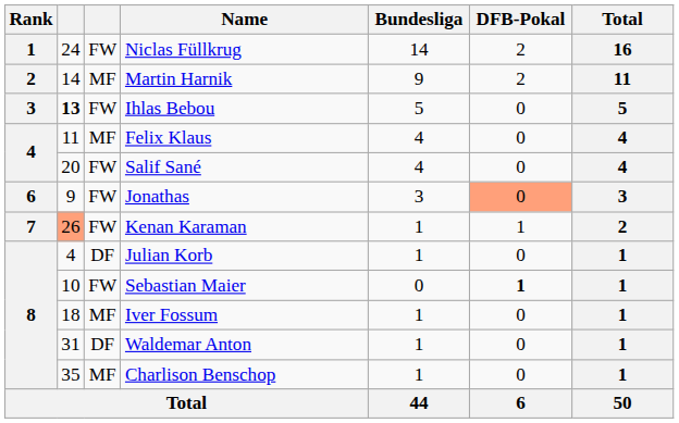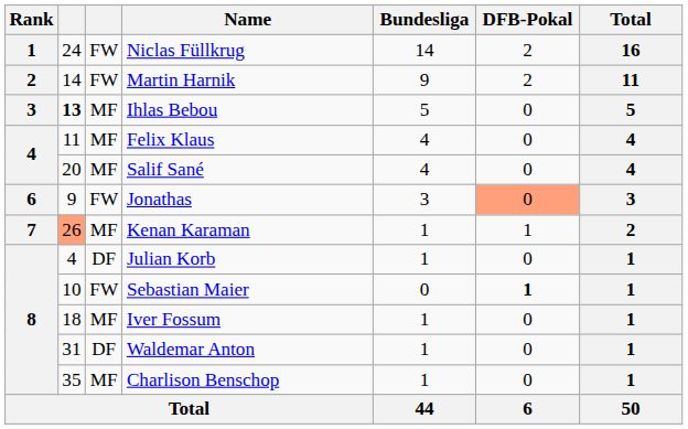 <table class="wikitable" style="text-align:center;">
 <tr>
 <th>Rank</th>
 <th width=15></th>
 <th width=15></th>
 <th width=205>Name</th>
 <th width=80>Bundesliga</th>
 <th width=80>DFB-Pokal</th>
 <th width=80>Total</th>
 </tr>
 <tr>
 <th>1</th>
 <td>24</td>
 <td>FW</td>
 <td align="left"> <a href='#'>Niclas Füllkrug</a></td>
 <td>14</td>
 <td>2</td>
 <th>16</th>
 </tr>
 <tr>
 <th>2</th>
 <td>14</td>
-<td>MF</td>
+<td>FW</td>
 <td align="left"> <a href='#'>Martin Harnik</a></td>
 <td>9</td>
 <td>2</td>
 <th>11</th>
 </tr>
 <tr>
 <th>3</th>
 <td><strong>13</strong></td>
-<td>FW</td>
+<td>MF</td>
 <td align="left"> <a href='#'>Ihlas Bebou</a></td>
 <td>5</td>
 <td>0</td>
 <th>5</th>
 </tr>
 <tr>
 <th rowspan=2>4</th>
 <td>11</td>
 <td>MF</td>
 <td align="left"> <a href='#'>Felix Klaus</a></td>
 <td>4</td>
 <td>0</td>
 <th>4</th>
 </tr>
 <tr>
 <td>20</td>
-<td>FW</td>
+<td>MF</td>
 <td align="left"> <a href='#'>Salif Sané</a></td>
 <td>4</td>
 <td>0</td>
 <th>4</th>
 </tr>
 <tr>
 <th>6</th>
 <td>9</td>
 <td>FW</td>
 <td align="left"> <a href='#'>Jonathas</a></td>
 <td>3</td>
 <td style="background: lightsalmon;">0</td>
 <th>3</th>
 </tr>
 <tr>
 <th>7</th>
 <td style="background: lightsalmon;">26</td>
-<td>FW</td>
+<td>MF</td>
 <td align="left"> <a href='#'>Kenan Karaman</a></td>
 <td>1</td>
 <td>1</td>
 <th>2</th>
 </tr>
 <tr>
 <th rowspan=5>8</th>
 <td>4</td>
 <td>DF</td>
 <td align="left"> <a href='#'>Julian Korb</a></td>
 <td>1</td>
 <td>0</td>
 <th>1</th>
 </tr>
 <tr>
 <td>10</td>
 <td>FW</td>
 <td align="left"> <a href='#'>Sebastian Maier</a></td>
 <td>0</td>
 <td><strong>1</strong></td>
 <th>1</th>
 </tr>
 <tr>
 <td>18</td>
 <td>MF</td>
 <td align="left"> <a href='#'>Iver Fossum</a></td>
 <td>1</td>
 <td>0</td>
 <th>1</th>
 </tr>
 <tr>
 <td>31</td>
 <td>DF</td>
 <td align="left"> <a href='#'>Waldemar Anton</a></td>
 <td>1</td>
 <td>0</td>
 <th>1</th>
 </tr>
 <tr>
 <td>35</td>
 <td>MF</td>
 <td align="left"> <a href='#'>Charlison Benschop</a></td>
 <td>1</td>
 <td>0</td>
 <th>1</th>
 </tr>
 <tr>
 <th colspan="4">Total</th>
 <th>44</th>
 <th>6</th>
 <th>50</th>
 </tr>
 </table>
